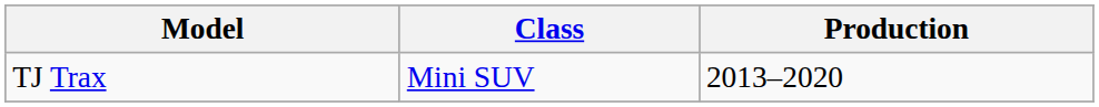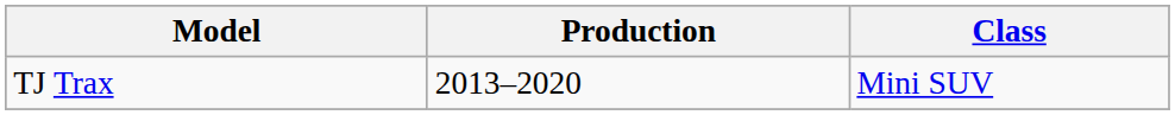 <table class="wikitable">
 <tr>
 <th style="width:200px;">Model</th>
+<th style="width:200px;">Production</th>
 <th style="width:150px;"><a href='#'>Class</a></th>
-<th style="width:200px;">Production</th>
 </tr>
 <tr>
 <td valign="top">TJ <a href='#'>Trax</a></td>
+<td valign="top">2013–2020</td>
 <td valign="top"><a href='#'>Mini SUV</a></td>
-<td valign="top">2013–2020</td>
 </tr>
 </table>
